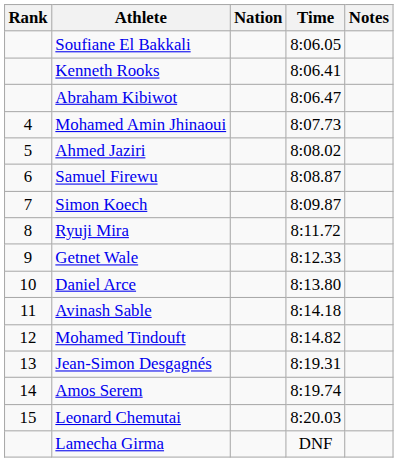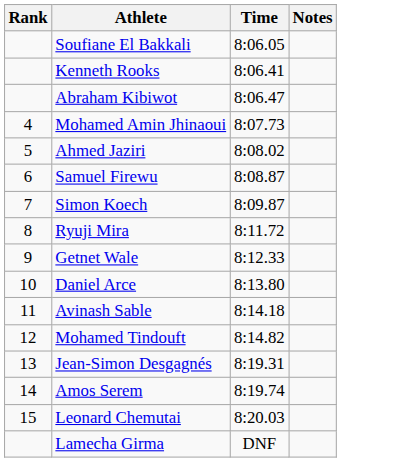 <table class="wikitable sortable" style="text-align:center">
 <tr>
 <th>Rank</th>
 <th>Athlete</th>
-<th>Nation</th>
 <th>Time</th>
 <th>Notes</th>
 </tr>
 <tr>
 <td align=center></td>
 <td align=left><a href='#'>Soufiane El Bakkali</a></td>
-<td align=left></td>
 <td>8:06.05</td>
 <td></td>
 </tr>
 <tr>
 <td align=center></td>
 <td align=left><a href='#'>Kenneth Rooks</a></td>
-<td align=left></td>
 <td>8:06.41</td>
 <td></td>
 </tr>
 <tr>
 <td align=center></td>
 <td align=left><a href='#'>Abraham Kibiwot</a></td>
-<td align=left></td>
 <td>8:06.47</td>
 <td></td>
 </tr>
 <tr>
 <td>4</td>
 <td align=left><a href='#'>Mohamed Amin Jhinaoui</a></td>
-<td align=left></td>
 <td>8:07.73</td>
 <td></td>
 </tr>
 <tr>
 <td>5</td>
 <td align=left><a href='#'>Ahmed Jaziri</a></td>
-<td align=left></td>
 <td>8:08.02</td>
 <td></td>
 </tr>
 <tr>
 <td>6</td>
 <td align=left><a href='#'>Samuel Firewu</a></td>
-<td align=left></td>
 <td>8:08.87</td>
 <td></td>
 </tr>
 <tr>
 <td>7</td>
 <td align=left><a href='#'>Simon Koech</a></td>
-<td align=left></td>
 <td>8:09.87</td>
 <td></td>
 </tr>
 <tr>
 <td>8</td>
 <td align=left><a href='#'>Ryuji Mira</a></td>
-<td align=left></td>
 <td>8:11.72</td>
 <td></td>
 </tr>
 <tr>
 <td>9</td>
 <td align=left><a href='#'>Getnet Wale</a></td>
-<td align=left></td>
 <td>8:12.33</td>
 <td></td>
 </tr>
 <tr>
 <td>10</td>
 <td align=left><a href='#'>Daniel Arce</a></td>
-<td align=left></td>
 <td>8:13.80</td>
 <td></td>
 </tr>
 <tr>
 <td>11</td>
 <td align=left><a href='#'>Avinash Sable</a></td>
-<td align=left></td>
 <td>8:14.18</td>
 <td></td>
 </tr>
 <tr>
 <td>12</td>
 <td align=left><a href='#'>Mohamed Tindouft</a></td>
-<td align=left></td>
 <td>8:14.82</td>
 <td></td>
 </tr>
 <tr>
 <td>13</td>
 <td align=left><a href='#'>Jean-Simon Desgagnés</a></td>
-<td align=left></td>
 <td>8:19.31</td>
 <td></td>
 </tr>
 <tr>
 <td>14</td>
 <td align=left><a href='#'>Amos Serem</a></td>
-<td align=left></td>
 <td>8:19.74</td>
 <td></td>
 </tr>
 <tr>
 <td>15</td>
 <td align=left><a href='#'>Leonard Chemutai</a></td>
-<td align=left></td>
 <td>8:20.03</td>
 <td></td>
 </tr>
 <tr>
 <td></td>
 <td align=left><a href='#'>Lamecha Girma</a></td>
-<td align=left></td>
 <td>DNF</td>
 <td></td>
 </tr>
 </table>
